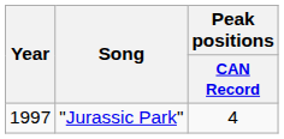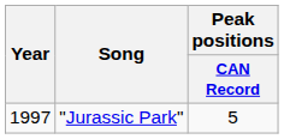 <table class="wikitable">
 <tr>
 <th rowspan="2">Year</th>
 <th rowspan="2">Song</th>
 <th colspan="1">Peak positions</th>
 </tr>
 <tr style="font-size:85%;line-height:1.3;vertical-align:top">
 <th style="width:4em"><a href='#'>CAN<br>Record</a><br></th>
 </tr>
 <tr>
 <td>1997</td>
 <td>"<a href='#'>Jurassic Park</a>"</td>
-<td style="text-align:center;">4</td>
+<td style="text-align:center;">5</td>
 </tr>
 </table>
